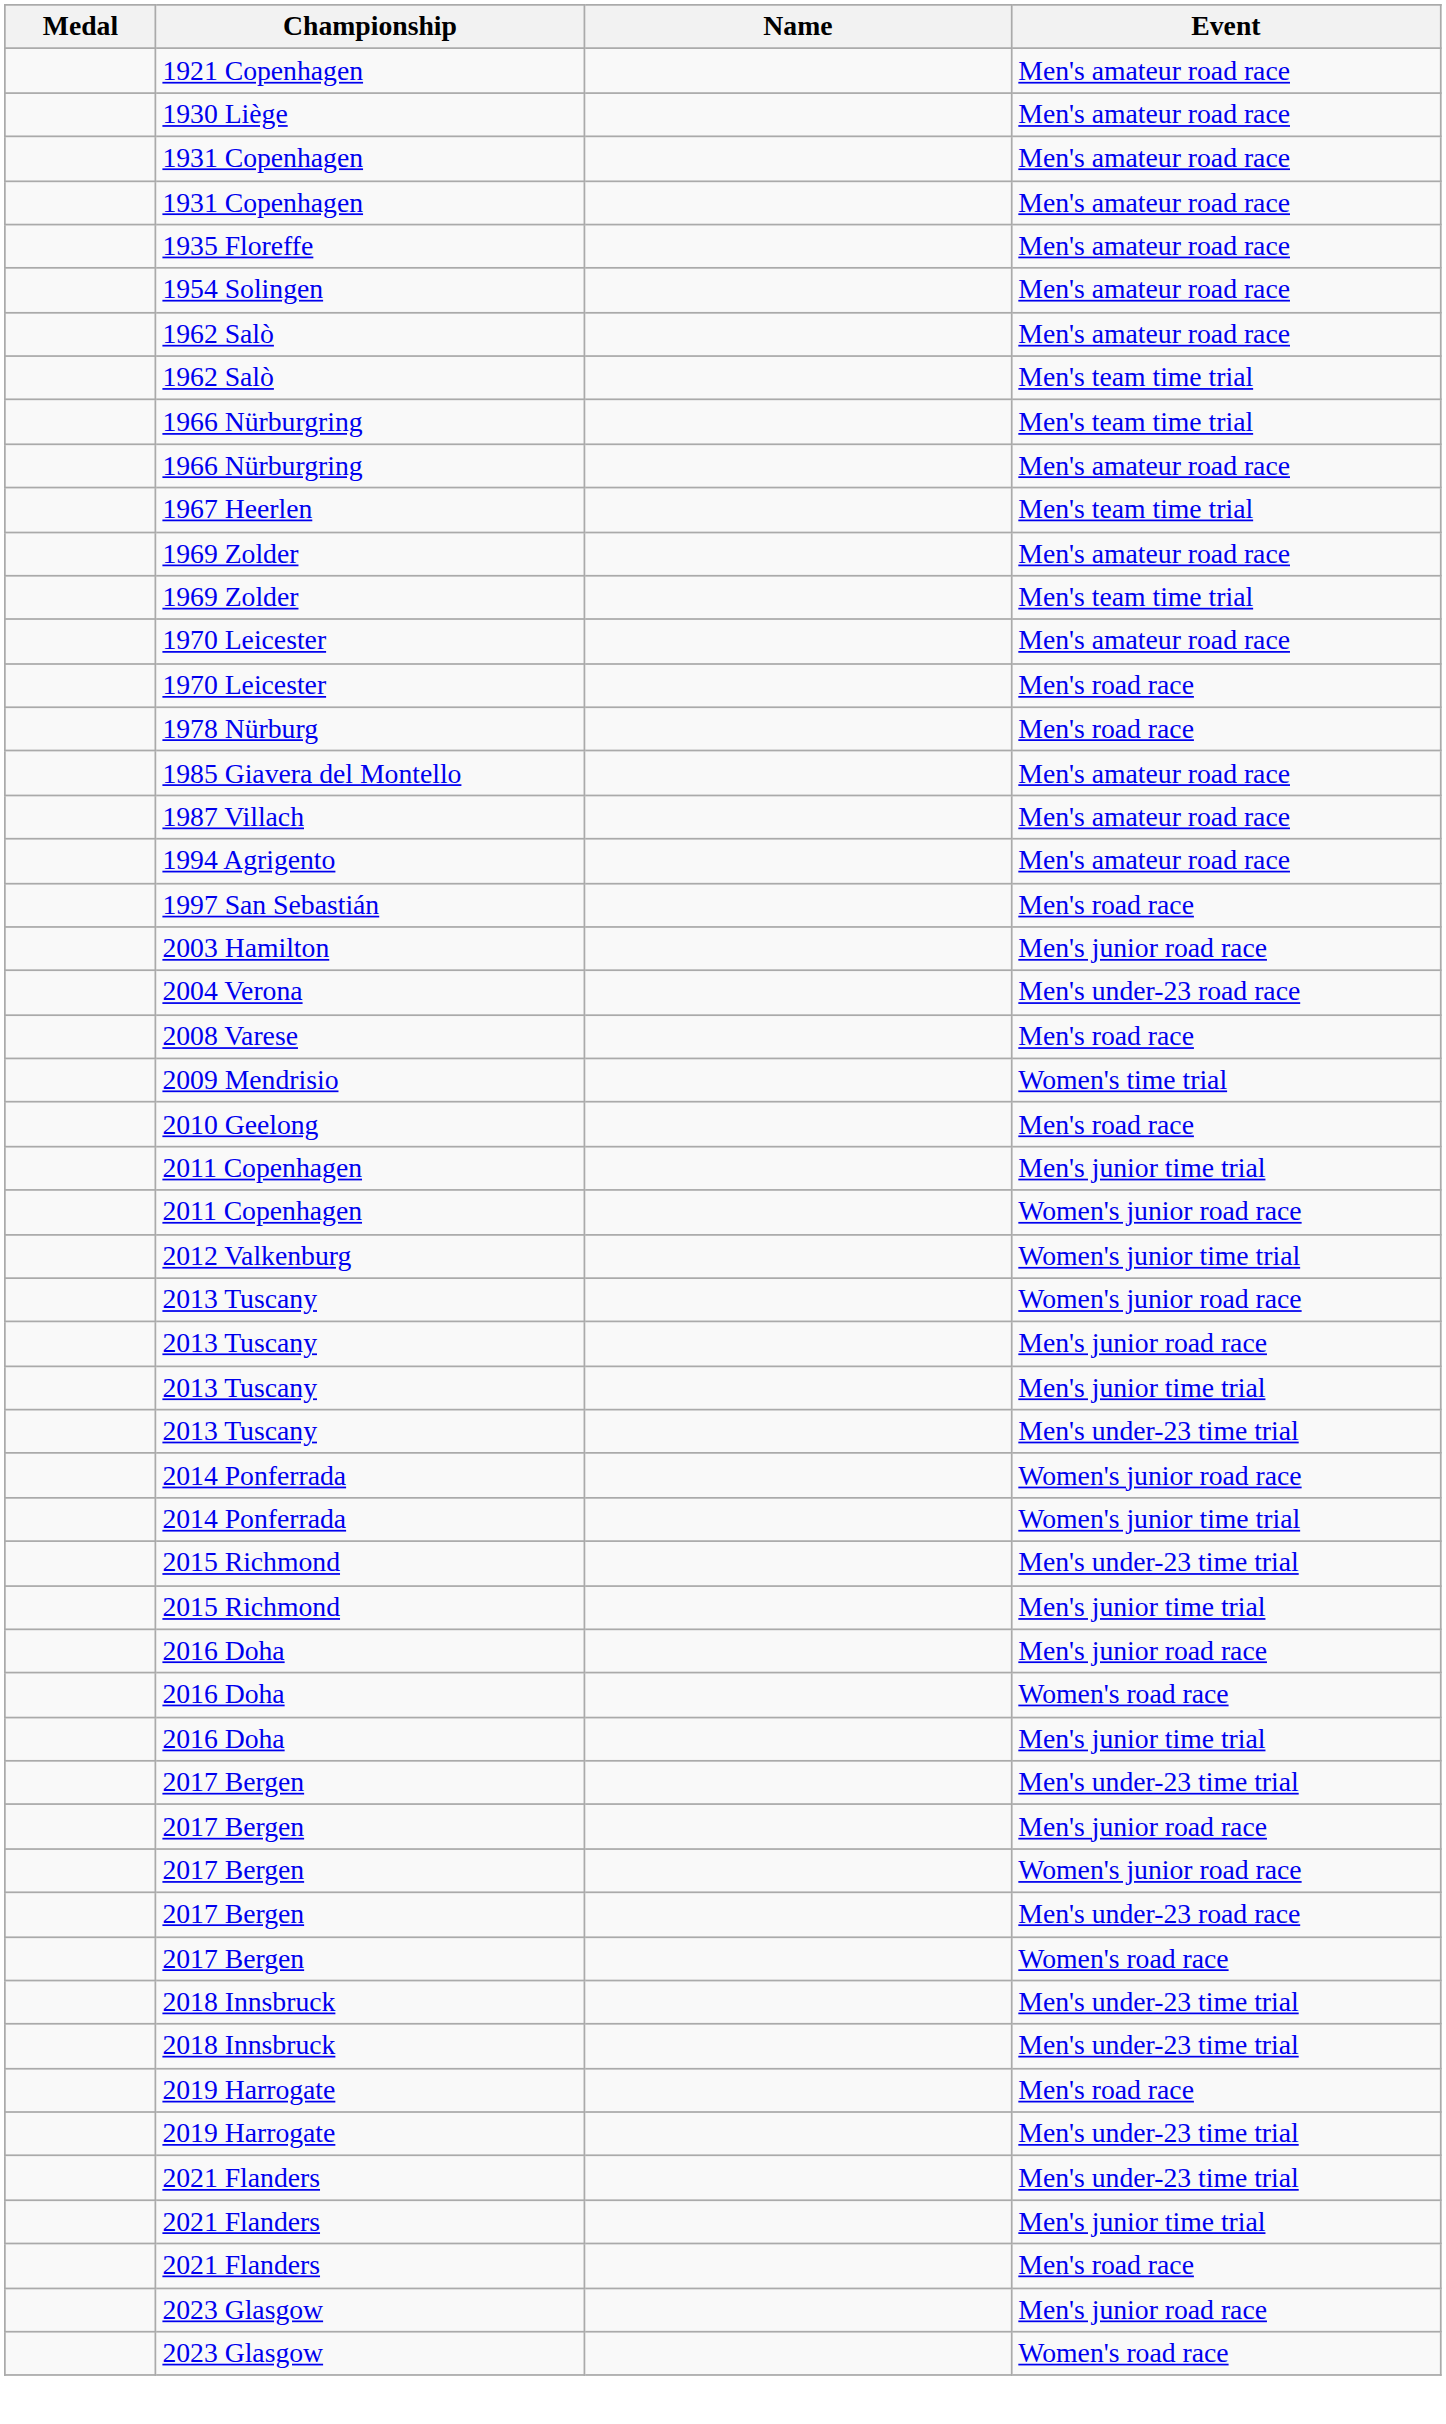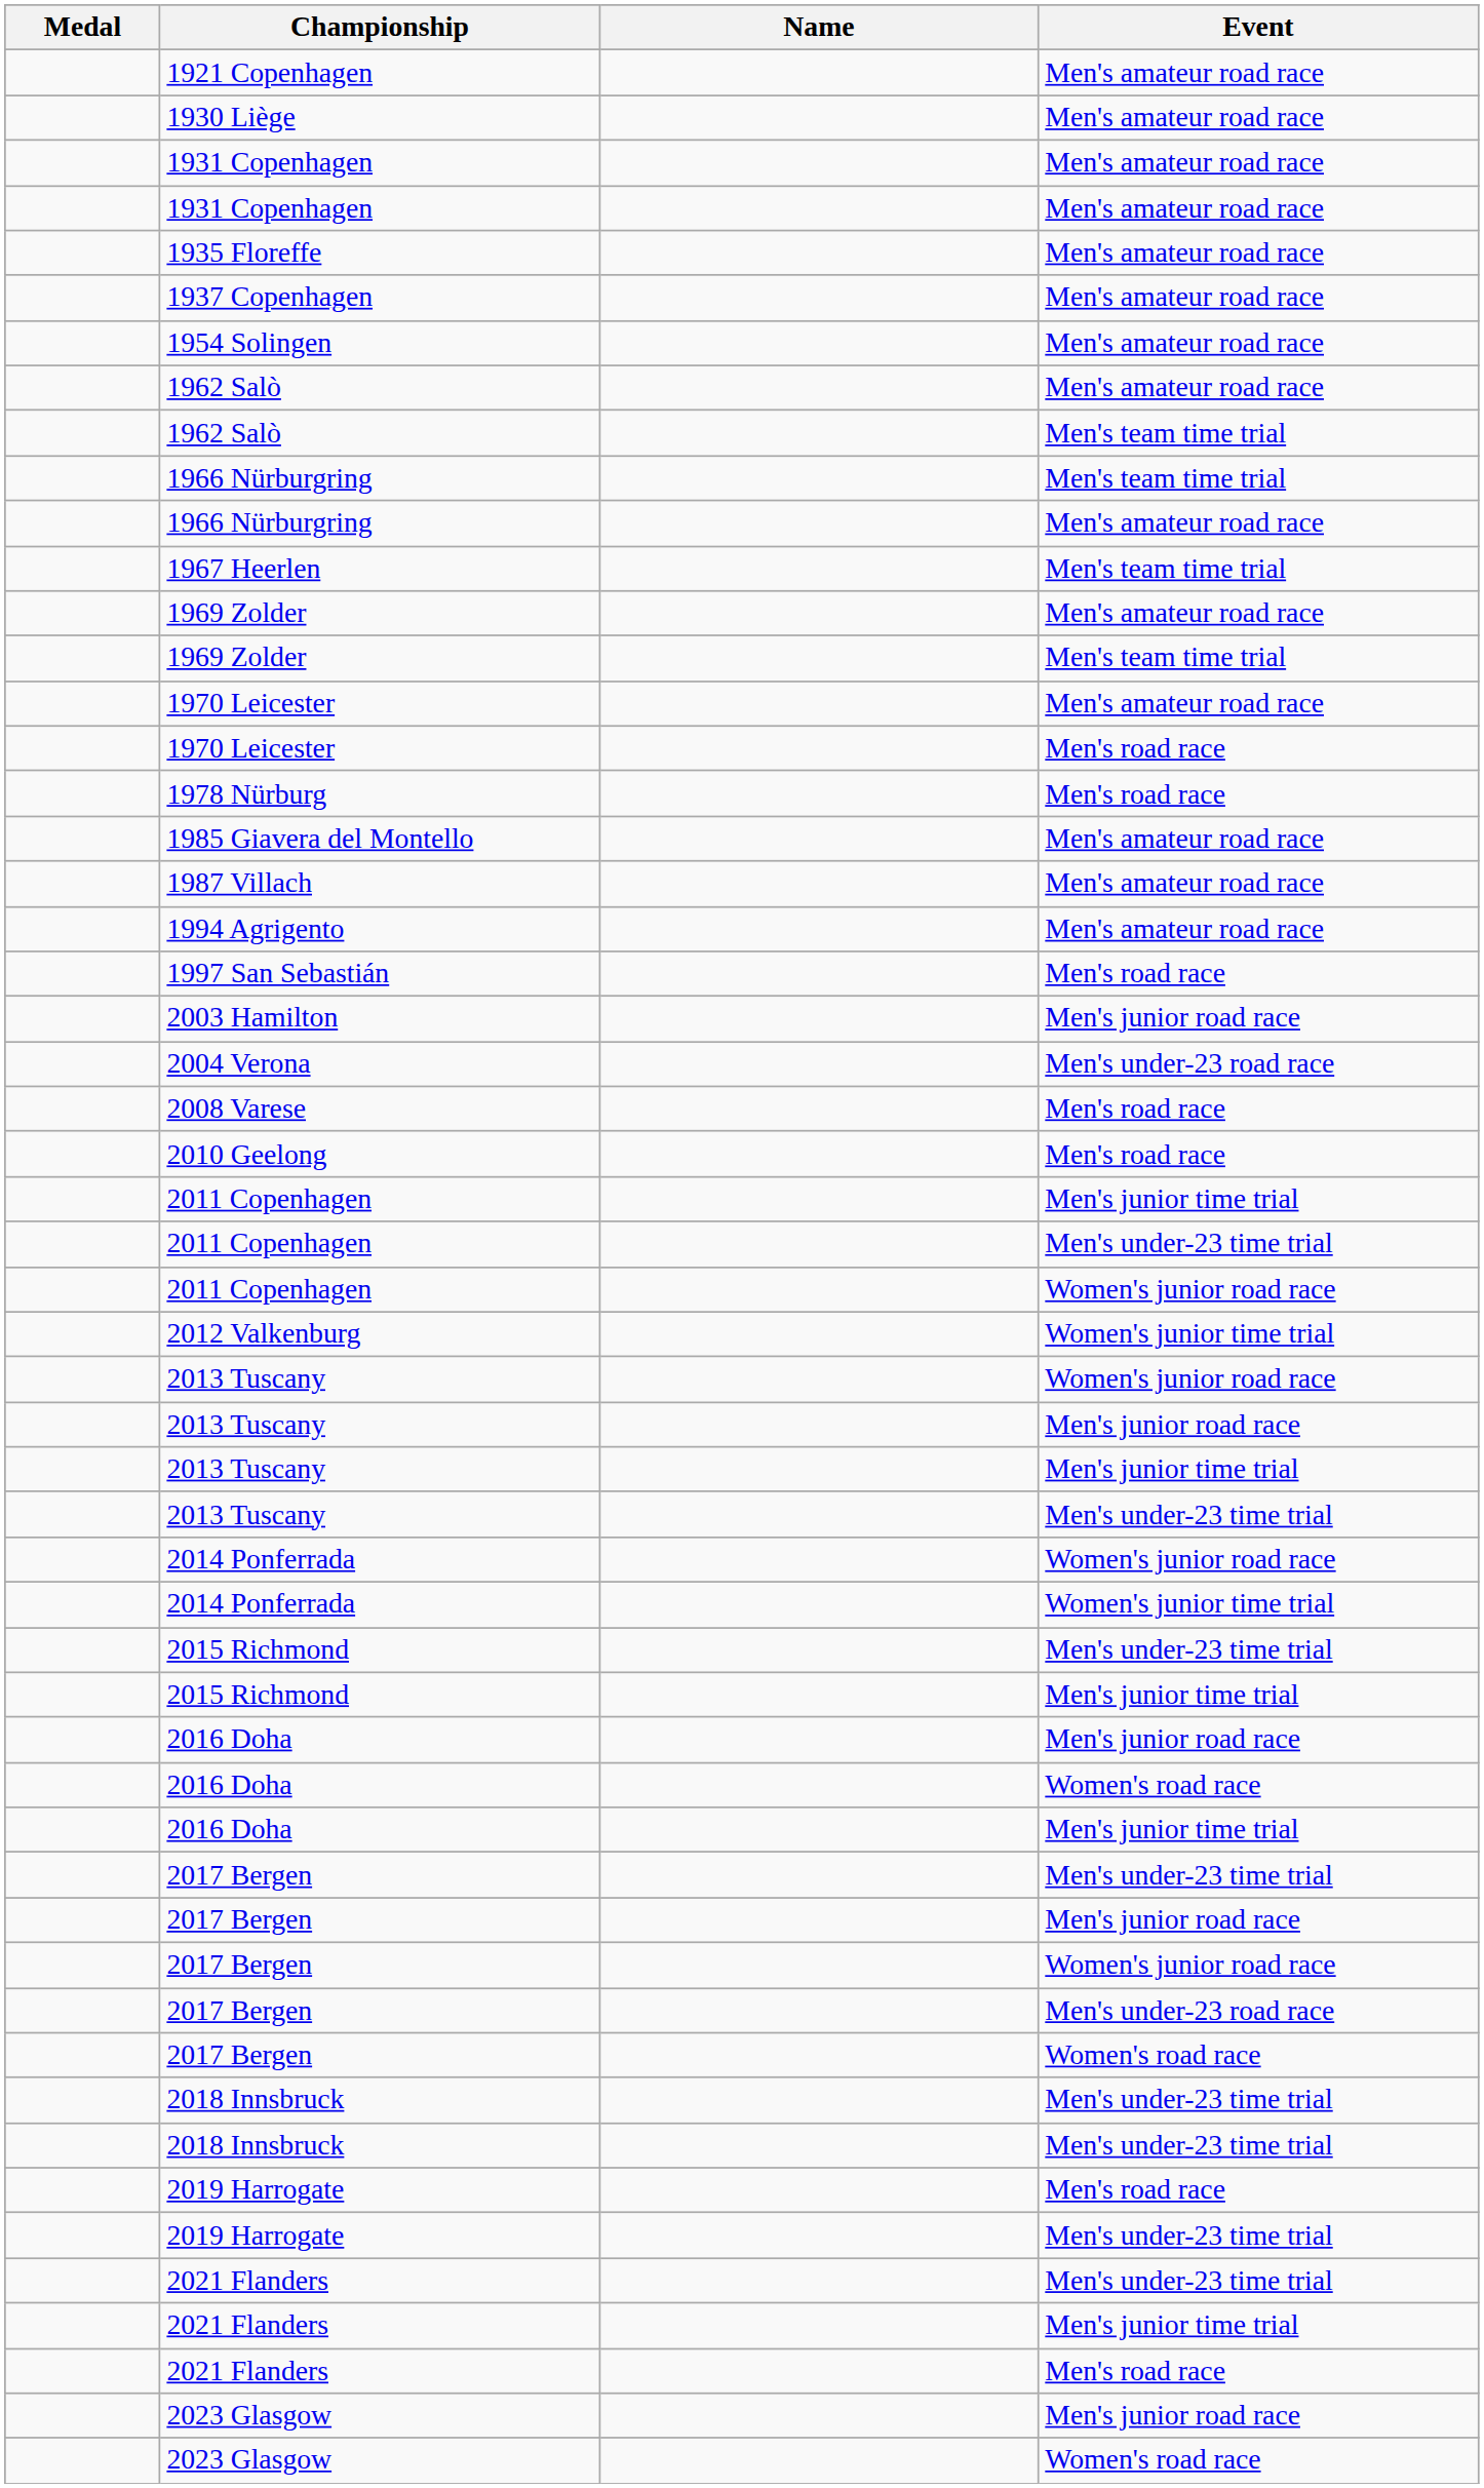 <table class="wikitable sortable">
 <tr>
 <th style="width:5em">Medal</th>
 <th style="width:15em">Championship</th>
 <th style="width:15em">Name</th>
 <th style="width:15em">Event</th>
 </tr>
 <tr>
 <td></td>
 <td> <a href='#'>1921 Copenhagen</a></td>
 <td></td>
 <td><a href='#'>Men's amateur road race</a></td>
 </tr>
 <tr>
 <td></td>
 <td> <a href='#'>1930 Liège</a></td>
 <td></td>
 <td><a href='#'>Men's amateur road race</a></td>
 </tr>
 <tr>
 <td></td>
 <td> <a href='#'>1931 Copenhagen</a></td>
 <td></td>
 <td><a href='#'>Men's amateur road race</a></td>
 </tr>
 <tr>
 <td></td>
 <td> <a href='#'>1931 Copenhagen</a></td>
 <td></td>
 <td><a href='#'>Men's amateur road race</a></td>
 </tr>
 <tr>
 <td></td>
 <td> <a href='#'>1935 Floreffe</a></td>
+<td></td>
+<td><a href='#'>Men's amateur road race</a></td>
+</tr>
+<tr>
+<td></td>
+<td> <a href='#'>1937 Copenhagen</a></td>
 <td></td>
 <td><a href='#'>Men's amateur road race</a></td>
 </tr>
 <tr>
 <td></td>
 <td> <a href='#'>1954 Solingen</a></td>
 <td></td>
 <td><a href='#'>Men's amateur road race</a></td>
 </tr>
 <tr>
 <td></td>
 <td> <a href='#'>1962 Salò</a></td>
 <td></td>
 <td><a href='#'>Men's amateur road race</a></td>
 </tr>
 <tr>
 <td></td>
 <td> <a href='#'>1962 Salò</a></td>
 <td></td>
 <td><a href='#'>Men's team time trial</a></td>
 </tr>
 <tr>
 <td></td>
 <td> <a href='#'>1966 Nürburgring</a></td>
 <td></td>
 <td><a href='#'>Men's team time trial</a></td>
 </tr>
 <tr>
 <td></td>
 <td> <a href='#'>1966 Nürburgring</a></td>
 <td></td>
 <td><a href='#'>Men's amateur road race</a></td>
 </tr>
 <tr>
 <td></td>
 <td> <a href='#'>1967 Heerlen</a></td>
 <td></td>
 <td><a href='#'>Men's team time trial</a></td>
 </tr>
 <tr>
 <td></td>
 <td> <a href='#'>1969 Zolder</a></td>
 <td></td>
 <td><a href='#'>Men's amateur road race</a></td>
 </tr>
 <tr>
 <td></td>
 <td> <a href='#'>1969 Zolder</a></td>
 <td></td>
 <td><a href='#'>Men's team time trial</a></td>
 </tr>
 <tr>
 <td></td>
 <td> <a href='#'>1970 Leicester</a></td>
 <td></td>
 <td><a href='#'>Men's amateur road race</a></td>
 </tr>
 <tr>
 <td></td>
 <td> <a href='#'>1970 Leicester</a></td>
 <td></td>
 <td><a href='#'>Men's road race</a></td>
 </tr>
 <tr>
 <td></td>
 <td> <a href='#'>1978 Nürburg</a></td>
 <td></td>
 <td><a href='#'>Men's road race</a></td>
 </tr>
 <tr>
 <td></td>
 <td> <a href='#'>1985 Giavera del Montello</a></td>
 <td></td>
 <td><a href='#'>Men's amateur road race</a></td>
 </tr>
 <tr>
 <td></td>
 <td> <a href='#'>1987 Villach</a></td>
 <td></td>
 <td><a href='#'>Men's amateur road race</a></td>
 </tr>
 <tr>
 <td></td>
 <td> <a href='#'>1994 Agrigento</a></td>
 <td></td>
 <td><a href='#'>Men's amateur road race</a></td>
 </tr>
 <tr>
 <td></td>
 <td> <a href='#'>1997 San Sebastián</a></td>
 <td></td>
 <td><a href='#'>Men's road race</a></td>
 </tr>
 <tr>
 <td></td>
 <td> <a href='#'>2003 Hamilton</a></td>
 <td></td>
 <td><a href='#'>Men's junior road race</a></td>
 </tr>
 <tr>
 <td></td>
 <td> <a href='#'>2004 Verona</a></td>
 <td></td>
 <td><a href='#'>Men's under-23 road race</a></td>
 </tr>
 <tr>
 <td></td>
 <td> <a href='#'>2008 Varese</a></td>
 <td></td>
 <td><a href='#'>Men's road race</a></td>
 </tr>
 <tr>
 <td></td>
-<td> <a href='#'>2009 Mendrisio</a></td>
-<td></td>
-<td><a href='#'>Women's time trial</a></td>
-</tr>
-<tr>
-<td></td>
 <td> <a href='#'>2010 Geelong</a></td>
 <td></td>
 <td><a href='#'>Men's road race</a></td>
 </tr>
 <tr>
 <td></td>
 <td> <a href='#'>2011 Copenhagen</a></td>
 <td></td>
 <td><a href='#'>Men's junior time trial</a></td>
+</tr>
+<tr>
+<td></td>
+<td> <a href='#'>2011 Copenhagen</a></td>
+<td></td>
+<td><a href='#'>Men's under-23 time trial</a></td>
 </tr>
 <tr>
 <td></td>
 <td> <a href='#'>2011 Copenhagen</a></td>
 <td></td>
 <td><a href='#'>Women's junior road race</a></td>
 </tr>
 <tr>
 <td></td>
 <td> <a href='#'>2012 Valkenburg</a></td>
 <td></td>
 <td><a href='#'>Women's junior time trial</a></td>
 </tr>
 <tr>
 <td></td>
 <td> <a href='#'>2013 Tuscany</a></td>
 <td></td>
 <td><a href='#'>Women's junior road race</a></td>
 </tr>
 <tr>
 <td></td>
 <td> <a href='#'>2013 Tuscany</a></td>
 <td></td>
 <td><a href='#'>Men's junior road race</a></td>
 </tr>
 <tr>
 <td></td>
 <td> <a href='#'>2013 Tuscany</a></td>
 <td></td>
 <td><a href='#'>Men's junior time trial</a></td>
 </tr>
 <tr>
 <td></td>
 <td> <a href='#'>2013 Tuscany</a></td>
 <td></td>
 <td><a href='#'>Men's under-23 time trial</a></td>
 </tr>
 <tr>
 <td></td>
 <td> <a href='#'>2014 Ponferrada</a></td>
 <td></td>
 <td><a href='#'>Women's junior road race</a></td>
 </tr>
 <tr>
 <td></td>
 <td> <a href='#'>2014 Ponferrada</a></td>
 <td></td>
 <td><a href='#'>Women's junior time trial</a></td>
 </tr>
 <tr>
 <td></td>
 <td> <a href='#'>2015 Richmond</a></td>
 <td></td>
 <td><a href='#'>Men's under-23 time trial</a></td>
 </tr>
 <tr>
 <td></td>
 <td> <a href='#'>2015 Richmond</a></td>
 <td></td>
 <td><a href='#'>Men's junior time trial</a></td>
 </tr>
 <tr>
 <td></td>
 <td> <a href='#'>2016 Doha</a></td>
 <td></td>
 <td><a href='#'>Men's junior road race</a></td>
 </tr>
 <tr>
 <td></td>
 <td> <a href='#'>2016 Doha</a></td>
 <td></td>
 <td><a href='#'>Women's road race</a></td>
 </tr>
 <tr>
 <td></td>
 <td> <a href='#'>2016 Doha</a></td>
 <td></td>
 <td><a href='#'>Men's junior time trial</a></td>
 </tr>
 <tr>
 <td></td>
 <td> <a href='#'>2017 Bergen</a></td>
 <td></td>
 <td><a href='#'>Men's under-23 time trial</a></td>
 </tr>
 <tr>
 <td></td>
 <td> <a href='#'>2017 Bergen</a></td>
 <td></td>
 <td><a href='#'>Men's junior road race</a></td>
 </tr>
 <tr>
 <td></td>
 <td> <a href='#'>2017 Bergen</a></td>
 <td></td>
 <td><a href='#'>Women's junior road race</a></td>
 </tr>
 <tr>
 <td></td>
 <td> <a href='#'>2017 Bergen</a></td>
 <td></td>
 <td><a href='#'>Men's under-23 road race</a></td>
 </tr>
 <tr>
 <td></td>
 <td> <a href='#'>2017 Bergen</a></td>
 <td></td>
 <td><a href='#'>Women's road race</a></td>
 </tr>
 <tr>
 <td></td>
 <td> <a href='#'>2018 Innsbruck</a></td>
 <td></td>
 <td><a href='#'>Men's under-23 time trial</a></td>
 </tr>
 <tr>
 <td></td>
 <td> <a href='#'>2018 Innsbruck</a></td>
 <td></td>
 <td><a href='#'>Men's under-23 time trial</a></td>
 </tr>
 <tr>
 <td></td>
 <td> <a href='#'>2019 Harrogate</a></td>
 <td></td>
 <td><a href='#'>Men's road race</a></td>
 </tr>
 <tr>
 <td></td>
 <td> <a href='#'>2019 Harrogate</a></td>
 <td></td>
 <td><a href='#'>Men's under-23 time trial</a></td>
 </tr>
 <tr>
 <td></td>
 <td> <a href='#'>2021 Flanders</a></td>
 <td></td>
 <td><a href='#'>Men's under-23 time trial</a></td>
 </tr>
 <tr>
 <td></td>
 <td> <a href='#'>2021 Flanders</a></td>
 <td></td>
 <td><a href='#'>Men's junior time trial</a></td>
 </tr>
 <tr>
 <td></td>
 <td> <a href='#'>2021 Flanders</a></td>
 <td></td>
 <td><a href='#'>Men's road race</a></td>
 </tr>
 <tr>
 <td></td>
 <td> <a href='#'>2023 Glasgow</a></td>
 <td></td>
 <td><a href='#'>Men's junior road race</a></td>
 </tr>
 <tr>
 <td></td>
 <td> <a href='#'>2023 Glasgow</a></td>
 <td></td>
 <td><a href='#'>Women's road race</a></td>
 </tr>
 </table>
